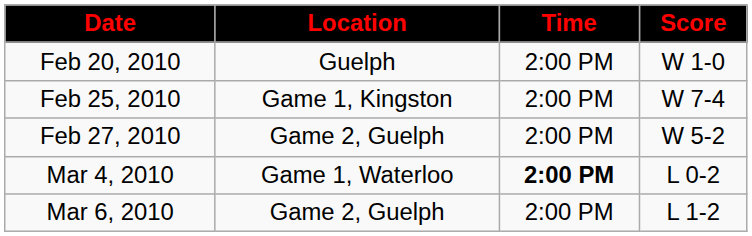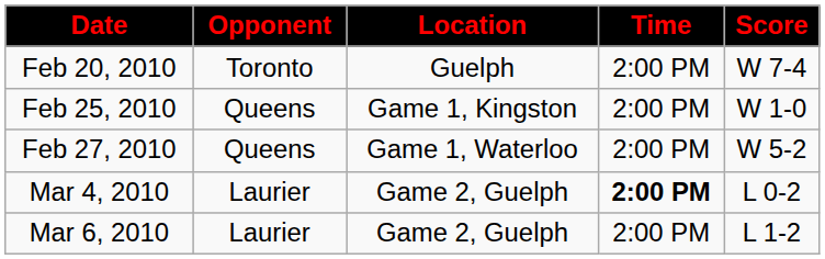 <table class="wikitable" width="80%">
 <tr align="center"  style="background:black;color:red;">
 <td><strong>Date</strong></td>
+<td><strong>Opponent</strong></td>
 <td><strong>Location</strong></td>
 <td><strong>Time</strong></td>
 <td><strong>Score</strong></td>
 </tr>
 <tr align="center" bgcolor="">
 <td>Feb 20, 2010</td>
+<td>Toronto</td>
 <td>Guelph</td>
+<td>2:00 PM</td>
+<td>W 7-4</td>
+</tr>
+<tr align="center" bgcolor="">
+<td>Feb 25, 2010</td>
+<td>Queens</td>
+<td>Game 1, Kingston</td>
 <td>2:00 PM</td>
 <td>W 1-0</td>
 </tr>
 <tr align="center" bgcolor="">
-<td>Feb 25, 2010</td>
-<td>Game 1, Kingston</td>
-<td>2:00 PM</td>
-<td>W 7-4</td>
-</tr>
-<tr align="center" bgcolor="">
 <td>Feb 27, 2010</td>
-<td>Game 2, Guelph</td>
+<td>Queens</td>
+<td>Game 1, Waterloo</td>
 <td>2:00 PM</td>
 <td>W 5-2</td>
 </tr>
 <tr align="center" bgcolor="">
 <td>Mar 4, 2010</td>
-<td>Game 1, Waterloo</td>
+<td>Laurier</td>
+<td>Game 2, Guelph</td>
 <td><strong>2:00 PM</strong></td>
 <td>L 0-2</td>
 </tr>
 <tr align="center" bgcolor="">
 <td>Mar 6, 2010</td>
+<td>Laurier</td>
 <td>Game 2, Guelph</td>
 <td>2:00 PM</td>
 <td>L 1-2</td>
 </tr>
 </table>
